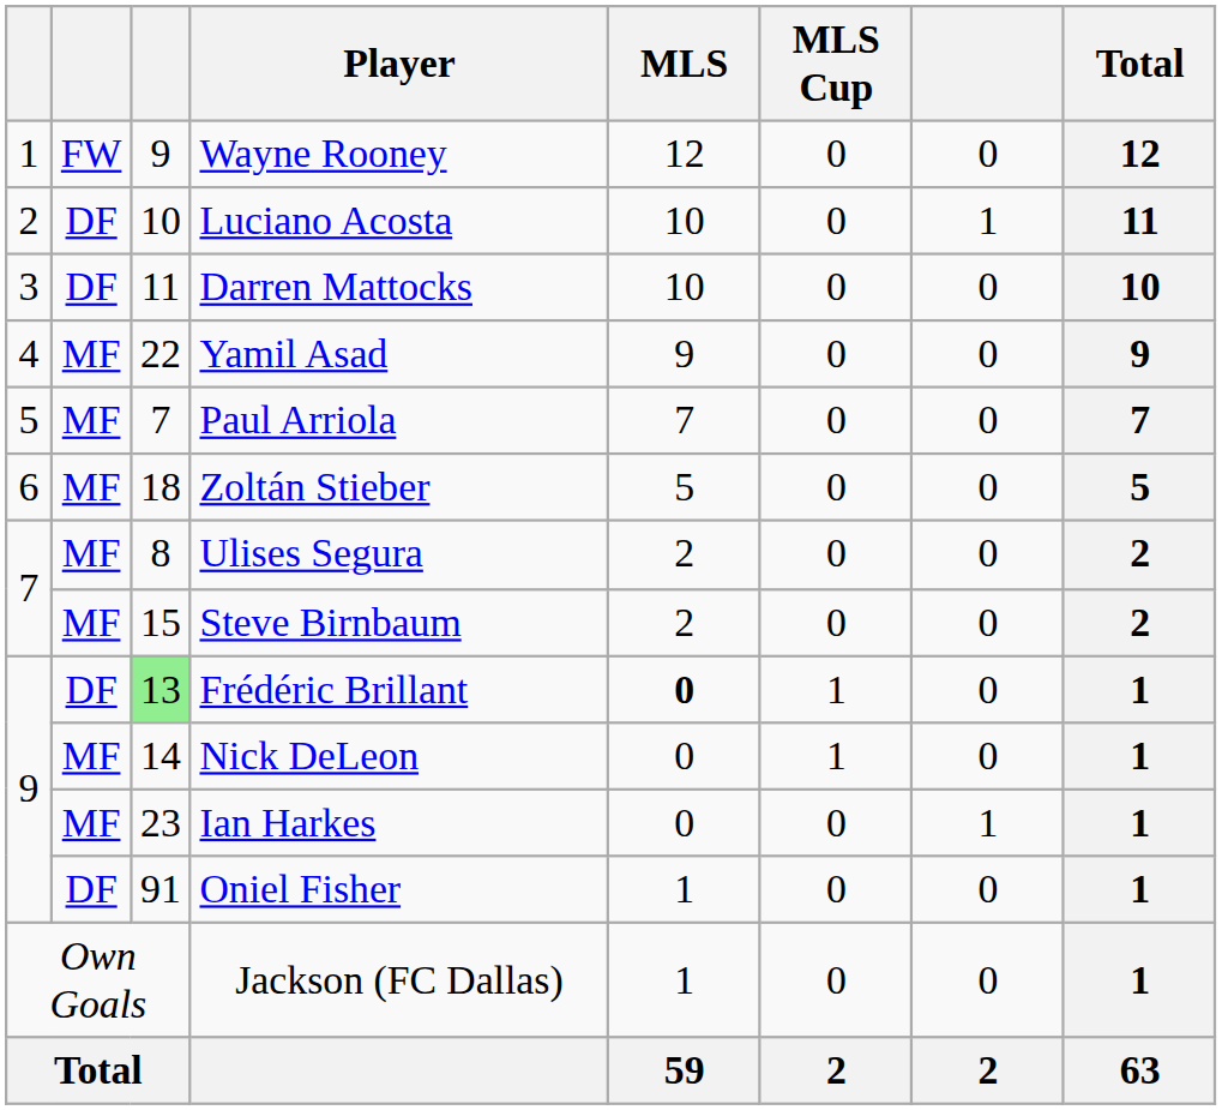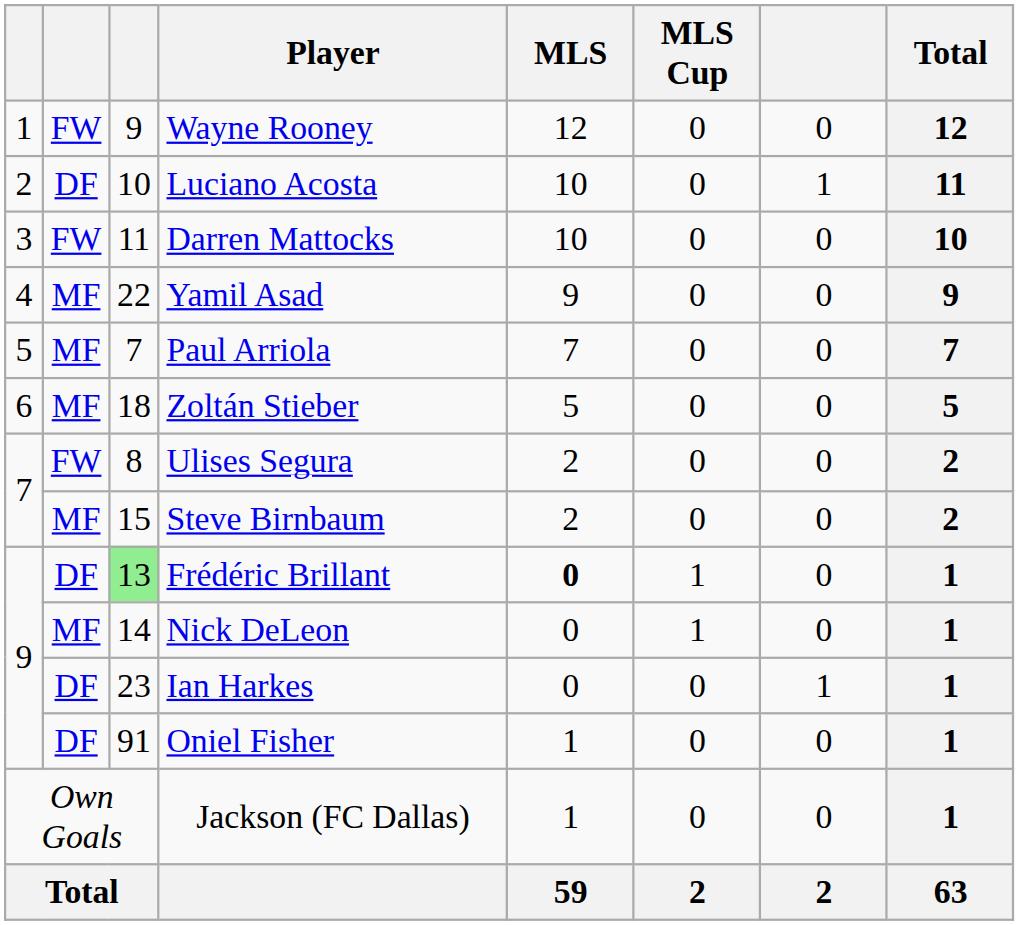 <table class="wikitable sortable" style="font-size: 95%; text-align: center;">
 <tr>
 <th width=10></th>
 <th width=10></th>
 <th width=10></th>
 <th width=150>Player</th>
 <th width=50>MLS</th>
 <th width=50>MLS Cup</th>
 <th width=50></th>
 <th width=50>Total</th>
 </tr>
 <tr>
 <td>1</td>
 <td><a href='#'>FW</a></td>
 <td>9</td>
 <td align=left> <a href='#'>Wayne Rooney</a></td>
 <td>12</td>
 <td>0</td>
 <td>0</td>
 <th>12</th>
 </tr>
 <tr>
 <td>2</td>
 <td><a href='#'>DF</a></td>
 <td>10</td>
 <td align=left> <a href='#'>Luciano Acosta</a></td>
 <td>10</td>
 <td>0</td>
 <td>1</td>
 <th>11</th>
 </tr>
 <tr>
 <td>3</td>
-<td><a href='#'>DF</a></td>
+<td><a href='#'>FW</a></td>
 <td>11</td>
 <td align=left> <a href='#'>Darren Mattocks</a></td>
 <td>10</td>
 <td>0</td>
 <td>0</td>
 <th>10</th>
 </tr>
 <tr>
 <td>4</td>
 <td><a href='#'>MF</a></td>
 <td>22</td>
 <td align=left> <a href='#'>Yamil Asad</a></td>
 <td>9</td>
 <td>0</td>
 <td>0</td>
 <th>9</th>
 </tr>
 <tr>
 <td>5</td>
 <td><a href='#'>MF</a></td>
 <td>7</td>
 <td align=left> <a href='#'>Paul Arriola</a></td>
 <td>7</td>
 <td>0</td>
 <td>0</td>
 <th>7</th>
 </tr>
 <tr>
 <td>6</td>
 <td><a href='#'>MF</a></td>
 <td>18</td>
 <td align=left> <a href='#'>Zoltán Stieber</a></td>
 <td>5</td>
 <td>0</td>
 <td>0</td>
 <th>5</th>
 </tr>
 <tr>
 <td rowspan="2">7</td>
-<td><a href='#'>MF</a></td>
+<td><a href='#'>FW</a></td>
 <td>8</td>
 <td align=left> <a href='#'>Ulises Segura</a></td>
 <td>2</td>
 <td>0</td>
 <td>0</td>
 <th>2</th>
 </tr>
 <tr>
 <td><a href='#'>MF</a></td>
 <td>15</td>
 <td align=left> <a href='#'>Steve Birnbaum</a></td>
 <td>2</td>
 <td>0</td>
 <td>0</td>
 <th>2</th>
 </tr>
 <tr>
 <td rowspan="4">9</td>
 <td><a href='#'>DF</a></td>
 <td style="background: lightgreen;">13</td>
 <td align=left> <a href='#'>Frédéric Brillant</a></td>
 <td><strong>0</strong></td>
 <td>1</td>
 <td>0</td>
 <th>1</th>
 </tr>
 <tr>
 <td><a href='#'>MF</a></td>
 <td>14</td>
 <td align=left> <a href='#'>Nick DeLeon</a></td>
 <td>0</td>
 <td>1</td>
 <td>0</td>
 <th>1</th>
 </tr>
 <tr>
-<td><a href='#'>MF</a></td>
+<td><a href='#'>DF</a></td>
 <td>23</td>
 <td align=left> <a href='#'>Ian Harkes</a></td>
 <td>0</td>
 <td>0</td>
 <td>1</td>
 <th>1</th>
 </tr>
 <tr>
 <td><a href='#'>DF</a></td>
 <td>91</td>
 <td align=left> <a href='#'>Oniel Fisher</a></td>
 <td>1</td>
 <td>0</td>
 <td>0</td>
 <th>1</th>
 </tr>
 <tr>
 <td colspan="3"><em>Own Goals</em></td>
 <td>Jackson (FC Dallas)</td>
 <td>1</td>
 <td>0</td>
 <td>0</td>
 <th>1</th>
 </tr>
 <tr>
 <th colspan="3">Total</th>
 <th></th>
 <th>59</th>
 <th>2</th>
 <th>2</th>
 <th>63</th>
 </tr>
 </table>
